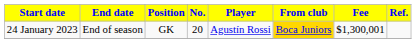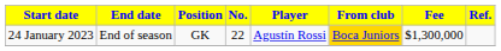 <table class="wikitable sortable">
 <tr>
 <th style="background:yellow; color:blue;"><strong>Start date</strong></th>
 <th style="background:yellow; color:blue;"><strong>End date</strong></th>
 <th style="background:yellow; color:blue;"><strong>Position</strong></th>
 <th style="background:yellow; color:blue;"><strong>No.</strong></th>
 <th style="background:yellow; color:blue;"><strong>Player</strong></th>
 <th style="background:yellow; color:blue;"><strong>From club</strong></th>
 <th style="background:yellow; color:blue;"><strong>Fee</strong></th>
 <th style="background:yellow; color:blue;"><strong>Ref.</strong></th>
 </tr>
 <tr>
 <td>24 January 2023</td>
 <td>End of season</td>
 <td style="text-align:center;">GK</td>
-<td style="text-align:center;">20</td>
+<td style="text-align:center;">22</td>
 <td style="text-align:left;"> <a href='#'>Agustín Rossi</a></td>
 <td style="background: gold; text-align:left;"> <a href='#'>Boca Juniors</a></td>
-<td>$1,300,001</td>
+<td>$1,300,000</td>
 <td></td>
 </tr>
 <tr>
 </tr>
 </table>
